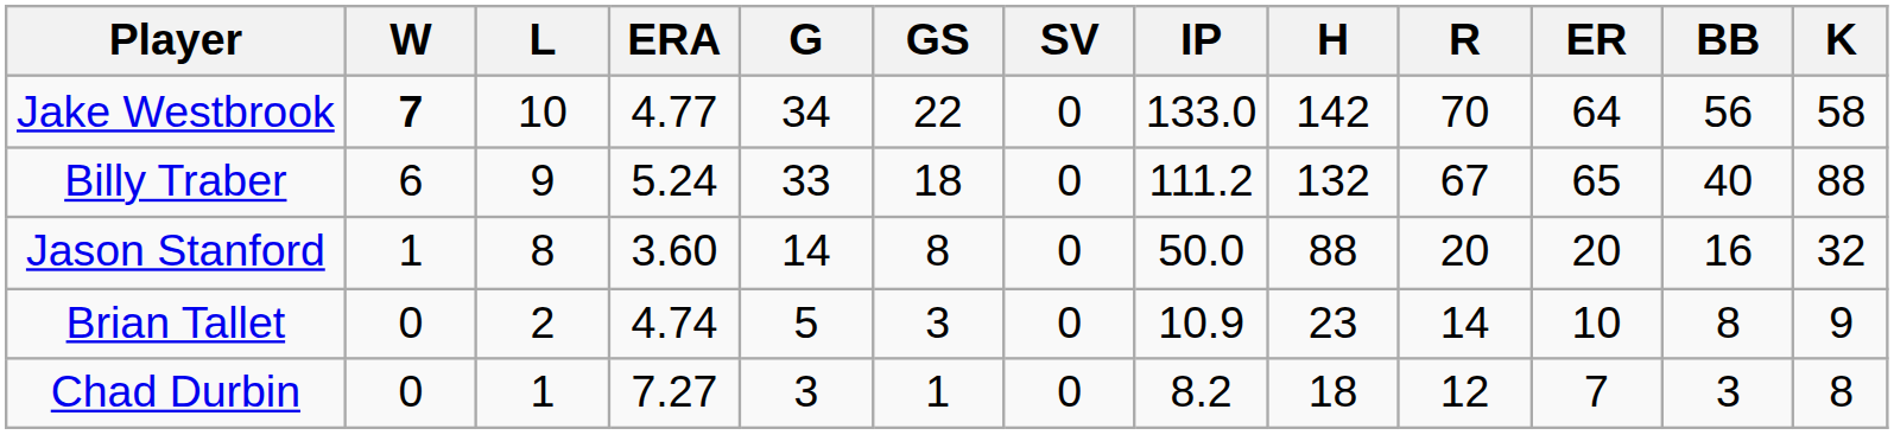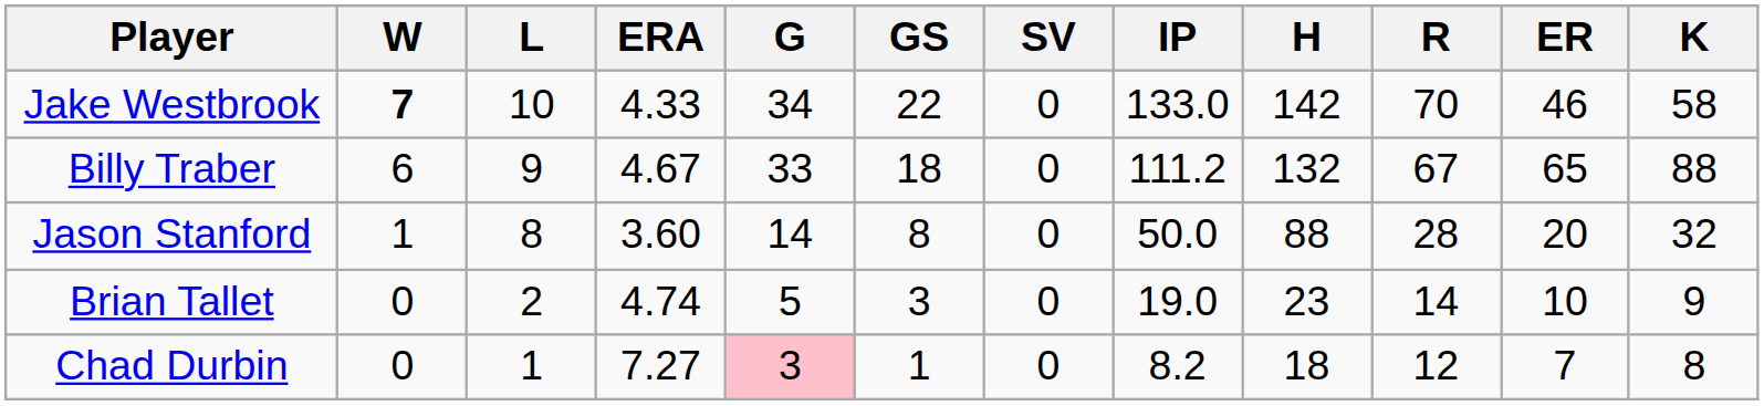 <table class="wikitable sortable">
 <tr>
 <th bgcolor="#DDDDFF" width="18%">Player</th>
 <th bgcolor="#DDDDFF" width="7%">W</th>
 <th bgcolor="#DDDDFF" width="7%">L</th>
 <th bgcolor="#DDDDFF" width="7%">ERA</th>
 <th bgcolor="#DDDDFF" width="7%">G</th>
 <th bgcolor="#DDDDFF" width="7%">GS</th>
 <th bgcolor="#DDDDFF" width="7%">SV</th>
 <th bgcolor="#DDDDFF" width="7%">IP</th>
 <th bgcolor="#DDDDFF" width="7%">H</th>
 <th bgcolor="#DDDDFF" width="7%">R</th>
 <th bgcolor="#DDDDFF" width="7%">ER</th>
-<th bgcolor="#DDDDFF" width="7%">BB</th>
 <th bgcolor="#DDDDFF" width="7%">K</th>
 </tr>
 <tr align="center">
 <td><a href='#'>Jake Westbrook</a></td>
 <td><strong>7</strong></td>
 <td>10</td>
-<td>4.77</td>
+<td>4.33</td>
 <td>34</td>
 <td>22</td>
 <td>0</td>
 <td>133.0</td>
 <td>142</td>
 <td>70</td>
-<td>64</td>
-<td>56</td>
+<td>46</td>
 <td>58</td>
 </tr>
 <tr align="center">
 <td><a href='#'>Billy Traber</a></td>
 <td>6</td>
 <td>9</td>
-<td>5.24</td>
+<td>4.67</td>
 <td>33</td>
 <td>18</td>
 <td>0</td>
 <td>111.2</td>
 <td>132</td>
 <td>67</td>
 <td>65</td>
-<td>40</td>
 <td>88</td>
 </tr>
 <tr align="center">
 <td><a href='#'>Jason Stanford</a></td>
 <td>1</td>
 <td>8</td>
 <td>3.60</td>
 <td>14</td>
 <td>8</td>
 <td>0</td>
 <td>50.0</td>
 <td>88</td>
+<td>28</td>
 <td>20</td>
-<td>20</td>
-<td>16</td>
 <td>32</td>
 </tr>
 <tr align="center">
 <td><a href='#'>Brian Tallet</a></td>
 <td>0</td>
 <td>2</td>
 <td>4.74</td>
 <td>5</td>
 <td>3</td>
 <td>0</td>
-<td>10.9</td>
+<td>19.0</td>
 <td>23</td>
 <td>14</td>
 <td>10</td>
-<td>8</td>
 <td>9</td>
 </tr>
 <tr align="center">
 <td><a href='#'>Chad Durbin</a></td>
 <td>0</td>
 <td>1</td>
 <td>7.27</td>
-<td>3</td>
+<td style="background: pink;">3</td>
 <td>1</td>
 <td>0</td>
 <td>8.2</td>
 <td>18</td>
 <td>12</td>
 <td>7</td>
-<td>3</td>
 <td>8</td>
 </tr>
 </table>
